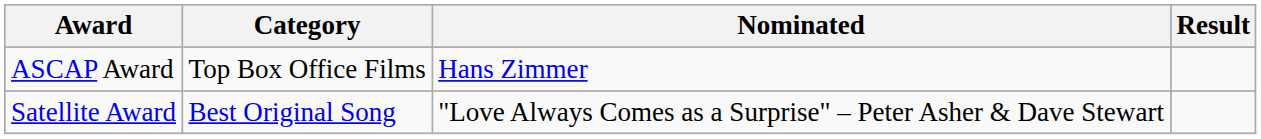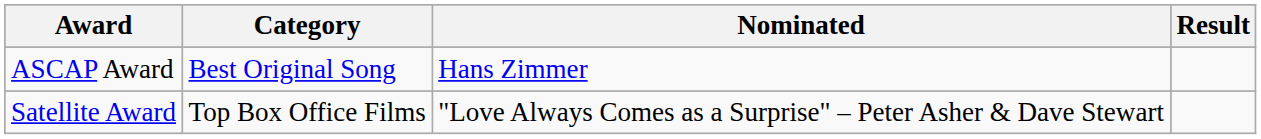 <table class="wikitable">
 <tr>
 <th>Award</th>
 <th>Category</th>
 <th>Nominated</th>
 <th>Result</th>
 </tr>
 <tr>
 <td><a href='#'>ASCAP</a> Award</td>
-<td>Top Box Office Films</td>
+<td><a href='#'>Best Original Song</a></td>
 <td><a href='#'>Hans Zimmer</a></td>
 <td></td>
 </tr>
 <tr>
 <td rowspan="2"><a href='#'>Satellite Award</a></td>
-<td><a href='#'>Best Original Song</a></td>
+<td>Top Box Office Films</td>
 <td>"Love Always Comes as a Surprise" – Peter Asher & Dave Stewart</td>
 <td></td>
 </tr>
 </table>
